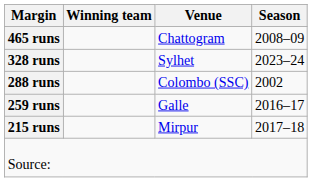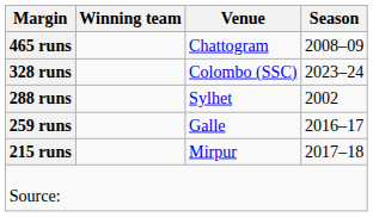 <table class="wikitable">
 <tr>
 <th align="center"><strong>Margin</strong></th>
 <th align="center"><strong>Winning team</strong></th>
 <th align="center"><strong>Venue</strong></th>
 <th align="center"><strong>Season</strong></th>
 </tr>
 <tr>
 <th>465 runs</th>
 <td></td>
 <td><a href='#'>Chattogram</a></td>
 <td>2008–09</td>
 </tr>
 <tr>
 <th>328 runs</th>
 <td></td>
-<td><a href='#'>Sylhet</a></td>
+<td><a href='#'>Colombo (SSC)</a></td>
 <td>2023–24</td>
 </tr>
 <tr>
 <th>288 runs</th>
 <td></td>
-<td><a href='#'>Colombo (SSC)</a></td>
+<td><a href='#'>Sylhet</a></td>
 <td>2002</td>
 </tr>
 <tr>
 <th>259 runs</th>
 <td></td>
 <td><a href='#'>Galle</a></td>
 <td>2016–17</td>
 </tr>
 <tr>
 <th>215 runs</th>
 <td></td>
 <td><a href='#'>Mirpur</a></td>
 <td>2017–18</td>
 </tr>
 <tr>
 <td colspan="5"><br>Source:</td>
 </tr>
 </table>
